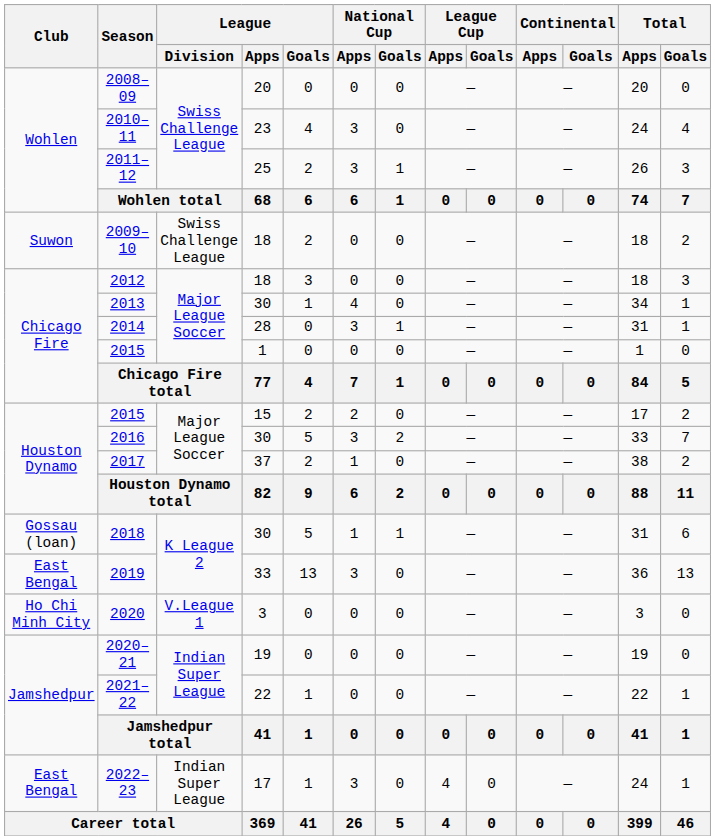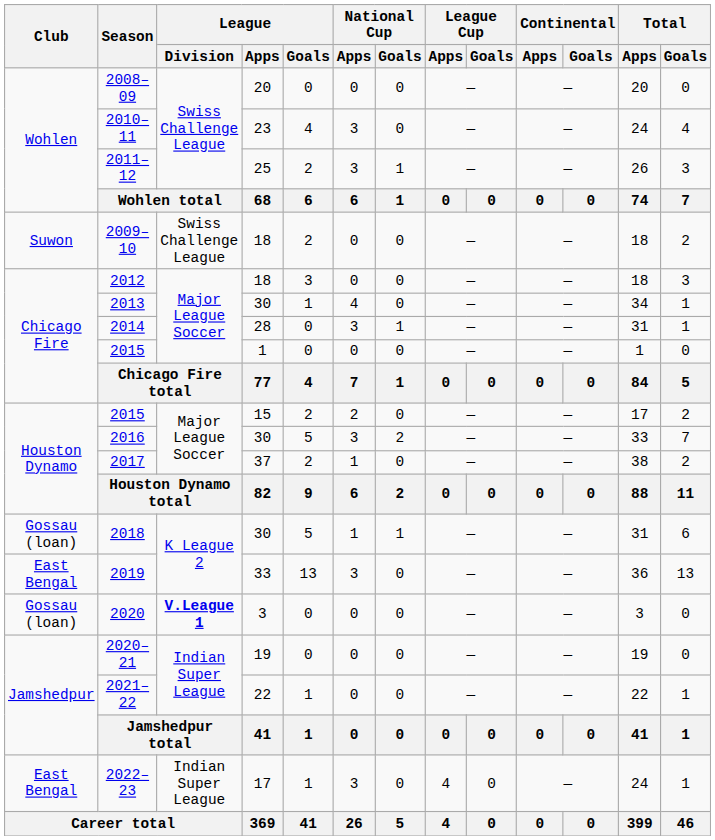 <table class="wikitable" style="text-align: center">
 <tr>
 <th rowspan="2">Club</th>
 <th rowspan="2">Season</th>
 <th colspan="3">League</th>
 <th colspan="2">National Cup</th>
 <th colspan="2">League Cup</th>
 <th colspan="2">Continental</th>
 <th colspan="2">Total</th>
 </tr>
 <tr>
 <th>Division</th>
 <th>Apps</th>
 <th>Goals</th>
 <th>Apps</th>
 <th>Goals</th>
 <th>Apps</th>
 <th>Goals</th>
 <th>Apps</th>
 <th>Goals</th>
 <th>Apps</th>
 <th>Goals</th>
 </tr>
 <tr>
 <td rowspan="4"><a href='#'>Wohlen</a></td>
 <td><a href='#'>2008–09</a></td>
 <td rowspan="3"><a href='#'>Swiss Challenge League</a></td>
 <td>20</td>
 <td>0</td>
 <td>0</td>
 <td>0</td>
 <td colspan="2">—</td>
 <td colspan="2">—</td>
 <td>20</td>
 <td>0</td>
 </tr>
 <tr>
 <td><a href='#'>2010–11</a></td>
 <td>23</td>
 <td>4</td>
 <td>3</td>
 <td>0</td>
 <td colspan="2">—</td>
 <td colspan="2">—</td>
 <td>24</td>
 <td>4</td>
 </tr>
 <tr>
 <td><a href='#'>2011–12</a></td>
 <td>25</td>
 <td>2</td>
 <td>3</td>
 <td>1</td>
 <td colspan="2">—</td>
 <td colspan="2">—</td>
 <td>26</td>
 <td>3</td>
 </tr>
 <tr>
 <th colspan="2">Wohlen total</th>
 <th>68</th>
 <th>6</th>
 <th>6</th>
 <th>1</th>
 <th>0</th>
 <th>0</th>
 <th>0</th>
 <th>0</th>
 <th>74</th>
 <th>7</th>
 </tr>
 <tr>
 <td rowspan="1"><a href='#'>Suwon</a></td>
 <td><a href='#'>2009–10</a></td>
 <td rowspan="1">Swiss Challenge League</td>
 <td>18</td>
 <td>2</td>
 <td>0</td>
 <td>0</td>
 <td colspan="2">—</td>
 <td colspan="2">—</td>
 <td>18</td>
 <td>2</td>
 </tr>
 <tr>
 <td rowspan="5"><a href='#'>Chicago Fire</a></td>
 <td><a href='#'>2012</a></td>
 <td rowspan="4"><a href='#'>Major League Soccer</a></td>
 <td>18</td>
 <td>3</td>
 <td>0</td>
 <td>0</td>
 <td colspan="2">—</td>
 <td colspan="2">—</td>
 <td>18</td>
 <td>3</td>
 </tr>
 <tr>
 <td><a href='#'>2013</a></td>
 <td>30</td>
 <td>1</td>
 <td>4</td>
 <td>0</td>
 <td colspan="2">—</td>
 <td colspan="2">—</td>
 <td>34</td>
 <td>1</td>
 </tr>
 <tr>
 <td><a href='#'>2014</a></td>
 <td>28</td>
 <td>0</td>
 <td>3</td>
 <td>1</td>
 <td colspan="2">—</td>
 <td colspan="2">—</td>
 <td>31</td>
 <td>1</td>
 </tr>
 <tr>
 <td><a href='#'>2015</a></td>
 <td>1</td>
 <td>0</td>
 <td>0</td>
 <td>0</td>
 <td colspan="2">—</td>
 <td colspan="2">—</td>
 <td>1</td>
 <td>0</td>
 </tr>
 <tr>
 <th colspan="2">Chicago Fire total</th>
 <th>77</th>
 <th>4</th>
 <th>7</th>
 <th>1</th>
 <th>0</th>
 <th>0</th>
 <th>0</th>
 <th>0</th>
 <th>84</th>
 <th>5</th>
 </tr>
 <tr>
 <td rowspan="4"><a href='#'>Houston Dynamo</a></td>
 <td><a href='#'>2015</a></td>
 <td rowspan="3">Major League Soccer</td>
 <td>15</td>
 <td>2</td>
 <td>2</td>
 <td>0</td>
 <td colspan="2">—</td>
 <td colspan="2">—</td>
 <td>17</td>
 <td>2</td>
 </tr>
 <tr>
 <td><a href='#'>2016</a></td>
 <td>30</td>
 <td>5</td>
 <td>3</td>
 <td>2</td>
 <td colspan="2">—</td>
 <td colspan="2">—</td>
 <td>33</td>
 <td>7</td>
 </tr>
 <tr>
 <td><a href='#'>2017</a></td>
 <td>37</td>
 <td>2</td>
 <td>1</td>
 <td>0</td>
 <td colspan="2">—</td>
 <td colspan="2">—</td>
 <td>38</td>
 <td>2</td>
 </tr>
 <tr>
 <th colspan="2">Houston Dynamo total</th>
 <th>82</th>
 <th>9</th>
 <th>6</th>
 <th>2</th>
 <th>0</th>
 <th>0</th>
 <th>0</th>
 <th>0</th>
 <th>88</th>
 <th>11</th>
 </tr>
 <tr>
 <td rowspan="1"><a href='#'>Gossau</a> (loan)</td>
 <td><a href='#'>2018</a></td>
 <td rowspan="2"><a href='#'>K League 2</a></td>
 <td>30</td>
 <td>5</td>
 <td>1</td>
 <td>1</td>
 <td colspan="2">—</td>
 <td colspan="2">—</td>
 <td>31</td>
 <td>6</td>
 </tr>
 <tr>
 <td rowspan="1"><a href='#'>East Bengal</a></td>
 <td><a href='#'>2019</a></td>
 <td>33</td>
 <td>13</td>
 <td>3</td>
 <td>0</td>
 <td colspan="2">—</td>
 <td colspan="2">—</td>
 <td>36</td>
 <td>13</td>
 </tr>
 <tr>
-<td rowspan="1"><a href='#'>Ho Chi Minh City</a></td>
+<td rowspan="1"><a href='#'>Gossau</a> (loan)</td>
 <td><a href='#'>2020</a></td>
-<td rowspan="1"><a href='#'>V.League 1</a></td>
+<td rowspan="1"><strong><a href='#'>V.League 1</a></strong></td>
 <td>3</td>
 <td>0</td>
 <td>0</td>
 <td>0</td>
 <td colspan="2">—</td>
 <td colspan="2">—</td>
 <td>3</td>
 <td>0</td>
 </tr>
 <tr>
 <td rowspan="3"><a href='#'>Jamshedpur</a></td>
 <td><a href='#'>2020–21</a></td>
 <td rowspan="2"><a href='#'>Indian Super League</a></td>
 <td>19</td>
 <td>0</td>
 <td>0</td>
 <td>0</td>
 <td colspan="2">—</td>
 <td colspan="2">—</td>
 <td>19</td>
 <td>0</td>
 </tr>
 <tr>
 <td><a href='#'>2021–22</a></td>
 <td>22</td>
 <td>1</td>
 <td>0</td>
 <td>0</td>
 <td colspan="2">—</td>
 <td colspan="2">—</td>
 <td>22</td>
 <td>1</td>
 </tr>
 <tr>
 <th colspan="2">Jamshedpur total</th>
 <th>41</th>
 <th>1</th>
 <th>0</th>
 <th>0</th>
 <th>0</th>
 <th>0</th>
 <th>0</th>
 <th>0</th>
 <th>41</th>
 <th>1</th>
 </tr>
 <tr>
 <td rowspan="1"><a href='#'>East Bengal</a></td>
 <td><a href='#'>2022–23</a></td>
 <td rowspan="1">Indian Super League</td>
 <td>17</td>
 <td>1</td>
 <td>3</td>
 <td>0</td>
 <td>4</td>
 <td>0</td>
 <td colspan="2">—</td>
 <td>24</td>
 <td>1</td>
 </tr>
 <tr>
 <th colspan="3">Career total</th>
 <th>369</th>
 <th>41</th>
 <th>26</th>
 <th>5</th>
 <th>4</th>
 <th>0</th>
 <th>0</th>
 <th>0</th>
 <th>399</th>
 <th>46</th>
 </tr>
 </table>
